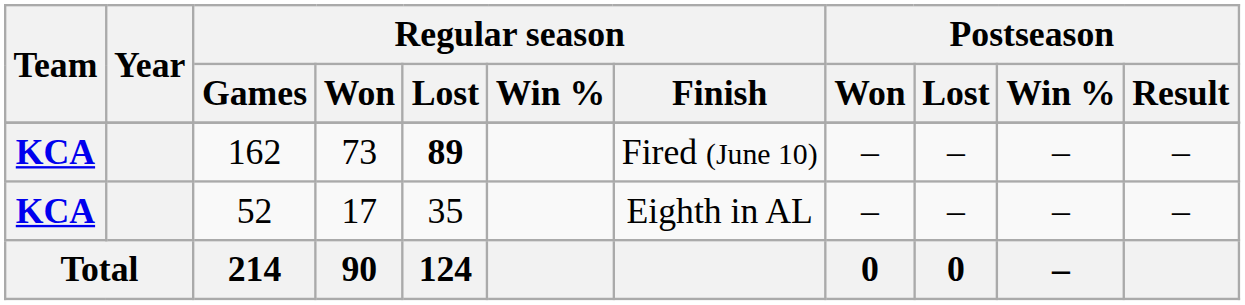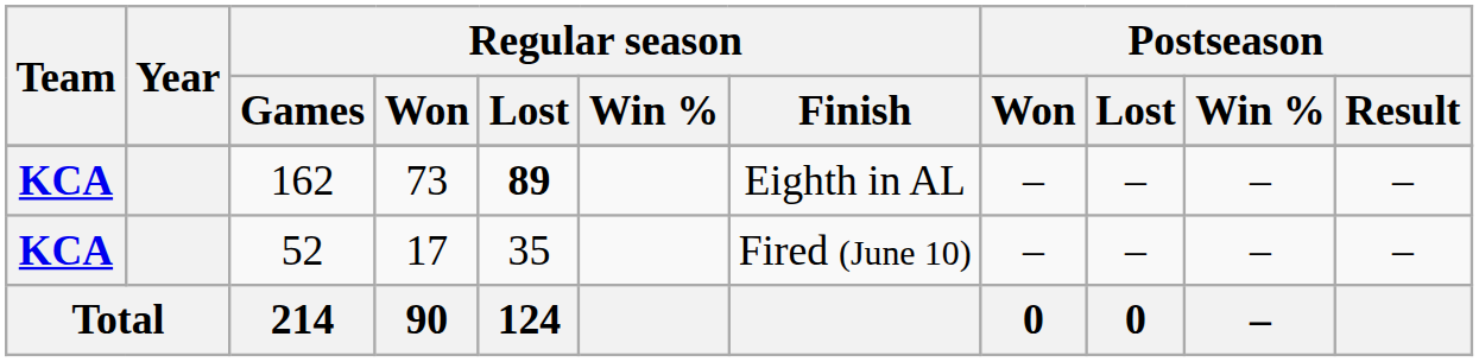 <table class="wikitable" style="font-size: 95%; text-align:center;">
 <tr>
 <th rowspan="2">Team</th>
 <th rowspan="2">Year</th>
 <th colspan="5">Regular season</th>
 <th colspan="4">Postseason</th>
 </tr>
 <tr>
 <th>Games</th>
 <th>Won</th>
 <th>Lost</th>
 <th>Win %</th>
 <th>Finish</th>
 <th>Won</th>
 <th>Lost</th>
 <th>Win %</th>
 <th>Result</th>
 </tr>
 <tr>
 </tr>
 <tr>
 <th><a href='#'>KCA</a></th>
 <th></th>
 <td>162</td>
 <td>73</td>
 <td><strong>89</strong></td>
 <td></td>
-<td>Fired <small>(June 10)</small></td>
+<td>Eighth in AL</td>
 <td>–</td>
 <td>–</td>
 <td>–</td>
 <td>–</td>
 </tr>
 <tr>
 <th><a href='#'>KCA</a></th>
 <th></th>
 <td>52</td>
 <td>17</td>
 <td>35</td>
 <td></td>
-<td>Eighth in AL</td>
+<td>Fired <small>(June 10)</small></td>
 <td>–</td>
 <td>–</td>
 <td>–</td>
 <td>–</td>
 </tr>
 <tr>
 <th colspan="2">Total</th>
 <th>214</th>
 <th>90</th>
 <th>124</th>
 <th></th>
 <th></th>
 <th>0</th>
 <th>0</th>
 <th>–</th>
 <th></th>
 </tr>
 </table>
